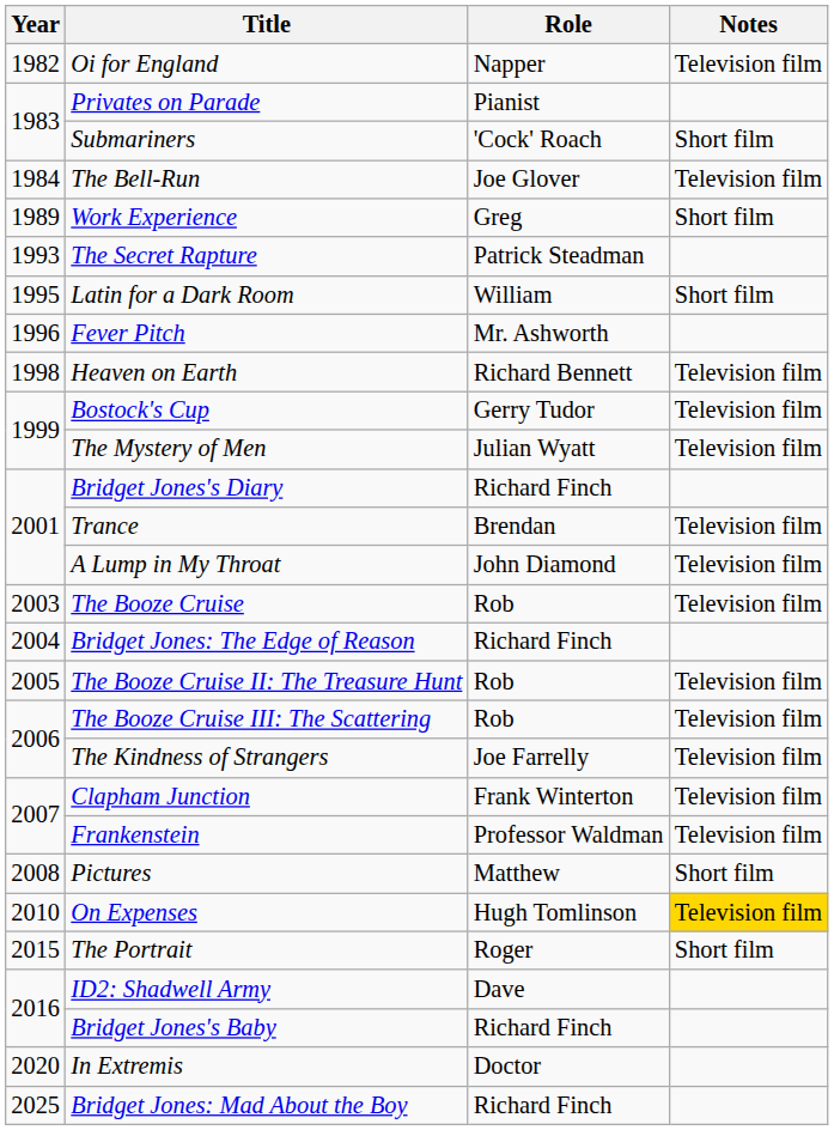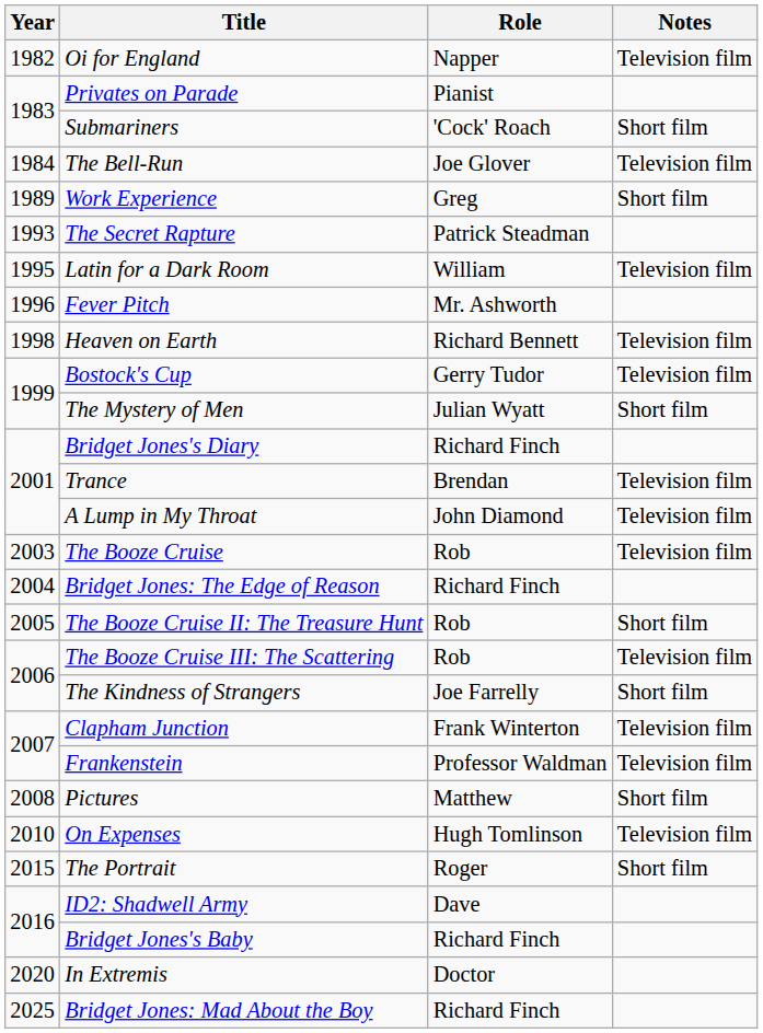 <table class="wikitable sortable">
 <tr>
 <th>Year</th>
 <th>Title</th>
 <th>Role</th>
 <th class="unsortable">Notes</th>
 </tr>
 <tr>
 <td>1982</td>
 <td><em>Oi for England</em></td>
 <td>Napper</td>
 <td>Television film</td>
 </tr>
 <tr>
 <td rowspan="2">1983</td>
 <td><em><a href='#'>Privates on Parade</a></em></td>
 <td>Pianist</td>
 <td></td>
 </tr>
 <tr>
 <td><em>Submariners</em></td>
 <td>'Cock' Roach</td>
 <td>Short film</td>
 </tr>
 <tr>
 <td>1984</td>
 <td><em>The Bell-Run</em></td>
 <td>Joe Glover</td>
 <td>Television film</td>
 </tr>
 <tr>
 <td>1989</td>
 <td><em><a href='#'>Work Experience</a></em></td>
 <td>Greg</td>
 <td>Short film</td>
 </tr>
 <tr>
 <td>1993</td>
 <td><em><a href='#'>The Secret Rapture</a></em></td>
 <td>Patrick Steadman</td>
 <td></td>
 </tr>
 <tr>
 <td>1995</td>
 <td><em>Latin for a Dark Room</em></td>
 <td>William</td>
-<td>Short film</td>
+<td>Television film</td>
 </tr>
 <tr>
 <td>1996</td>
 <td><em><a href='#'>Fever Pitch</a></em></td>
 <td>Mr. Ashworth</td>
 <td></td>
 </tr>
 <tr>
 <td>1998</td>
 <td><em>Heaven on Earth</em></td>
 <td>Richard Bennett</td>
 <td>Television film</td>
 </tr>
 <tr>
 <td rowspan="2">1999</td>
 <td><em><a href='#'>Bostock's Cup</a></em></td>
 <td>Gerry Tudor</td>
 <td>Television film</td>
 </tr>
 <tr>
 <td><em>The Mystery of Men</em></td>
 <td>Julian Wyatt</td>
-<td>Television film</td>
+<td>Short film</td>
 </tr>
 <tr>
 <td rowspan="3">2001</td>
 <td><em><a href='#'>Bridget Jones's Diary</a></em></td>
 <td>Richard Finch</td>
 <td></td>
 </tr>
 <tr>
 <td><em>Trance</em></td>
 <td>Brendan</td>
 <td>Television film</td>
 </tr>
 <tr>
 <td><em>A Lump in My Throat</em></td>
 <td>John Diamond</td>
 <td>Television film</td>
 </tr>
 <tr>
 <td>2003</td>
 <td><em><a href='#'>The Booze Cruise</a></em></td>
 <td>Rob</td>
 <td>Television film</td>
 </tr>
 <tr>
 <td>2004</td>
 <td><em><a href='#'>Bridget Jones: The Edge of Reason</a></em></td>
 <td>Richard Finch</td>
 <td></td>
 </tr>
 <tr>
 <td>2005</td>
 <td><em><a href='#'>The Booze Cruise II: The Treasure Hunt</a></em></td>
 <td>Rob</td>
-<td>Television film</td>
+<td>Short film</td>
 </tr>
 <tr>
 <td rowspan="2">2006</td>
 <td><em><a href='#'>The Booze Cruise III: The Scattering</a></em></td>
 <td>Rob</td>
 <td>Television film</td>
 </tr>
 <tr>
 <td><em>The Kindness of Strangers</em></td>
 <td>Joe Farrelly</td>
-<td>Television film</td>
+<td>Short film</td>
 </tr>
 <tr>
 <td rowspan="2">2007</td>
 <td><em><a href='#'>Clapham Junction</a></em></td>
 <td>Frank Winterton</td>
 <td>Television film</td>
 </tr>
 <tr>
 <td><em><a href='#'>Frankenstein</a></em></td>
 <td>Professor Waldman</td>
 <td>Television film</td>
 </tr>
 <tr>
 <td>2008</td>
 <td><em>Pictures</em></td>
 <td>Matthew</td>
 <td>Short film</td>
 </tr>
 <tr>
 <td>2010</td>
 <td><em><a href='#'>On Expenses</a></em></td>
 <td>Hugh Tomlinson</td>
-<td style="background: gold;">Television film</td>
+<td>Television film</td>
 </tr>
 <tr>
 <td>2015</td>
 <td><em>The Portrait</em></td>
 <td>Roger</td>
 <td>Short film</td>
 </tr>
 <tr>
 <td rowspan="2">2016</td>
 <td><em><a href='#'>ID2: Shadwell Army</a></em></td>
 <td>Dave</td>
 <td></td>
 </tr>
 <tr>
 <td><em><a href='#'>Bridget Jones's Baby</a></em></td>
 <td>Richard Finch</td>
 <td></td>
 </tr>
 <tr>
 <td>2020</td>
 <td><em>In Extremis</em></td>
 <td>Doctor</td>
 <td></td>
 </tr>
 <tr>
 <td>2025</td>
 <td><em><a href='#'>Bridget Jones: Mad About the Boy</a></em></td>
 <td>Richard Finch</td>
 <td></td>
 </tr>
 </table>
